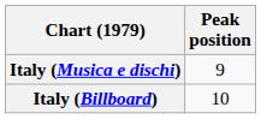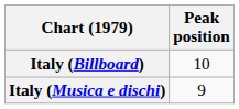 <table class="wikitable plainrowheaders" style="text-align:center">
 <tr>
 <th scope="col">Chart (1979)</th>
 <th scope="col">Peak<br>position</th>
 </tr>
 <tr>
+<th scope="row">Italy (<em><a href='#'>Billboard</a></em>)</th>
+<td>10</td>
+</tr>
+<tr>
 <th scope="row">Italy (<em><a href='#'>Musica e dischi</a></em>)</th>
 <td>9</td>
 </tr>
-<tr>
-<th scope="row">Italy (<em><a href='#'>Billboard</a></em>)</th>
-<td>10</td>
-</tr>
 </table>
